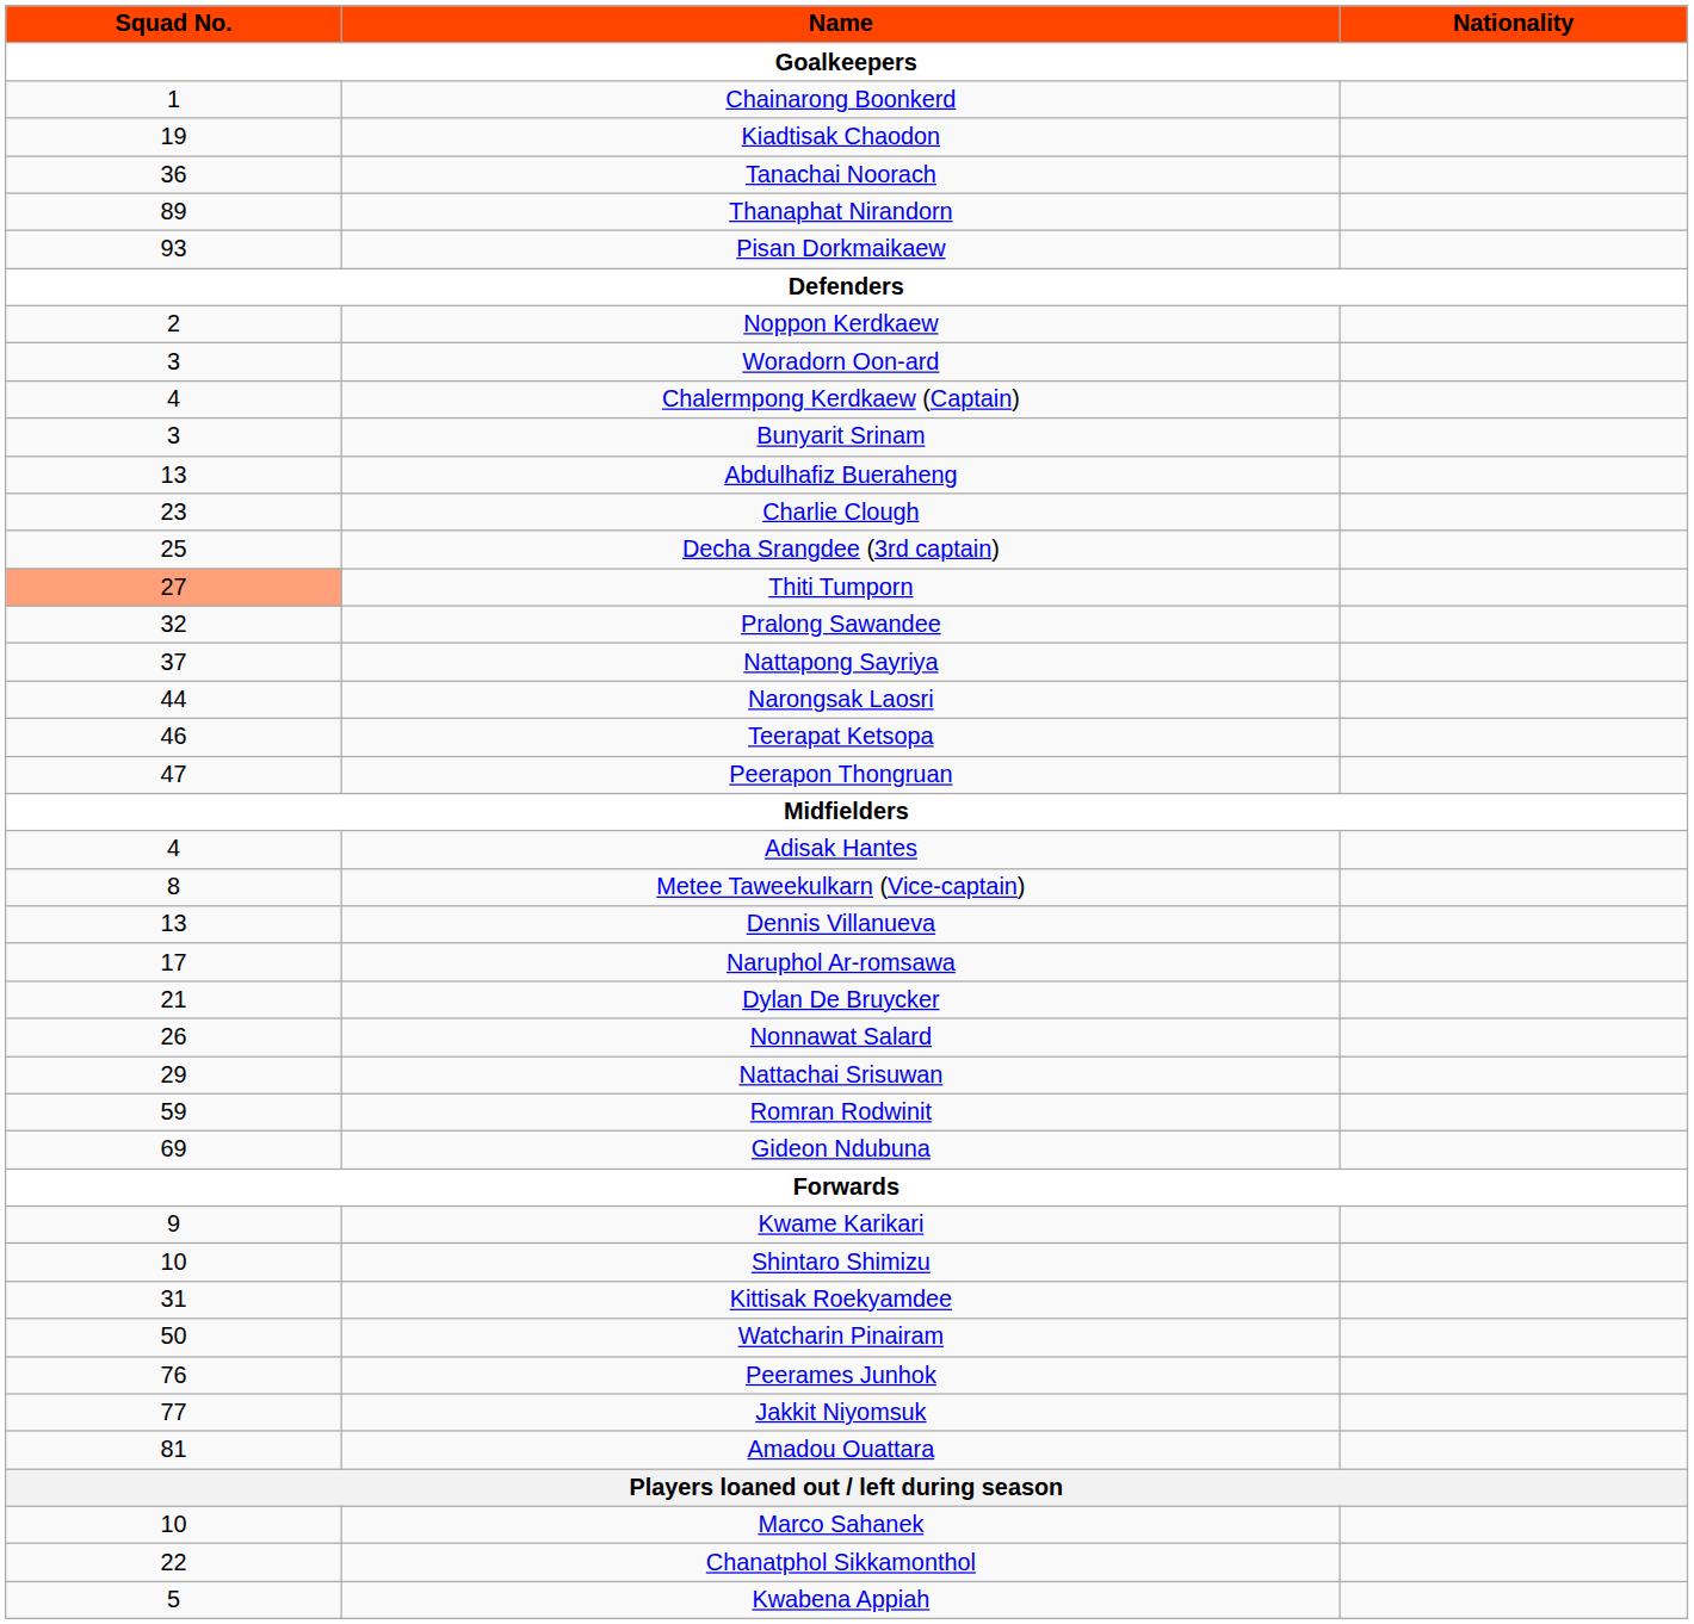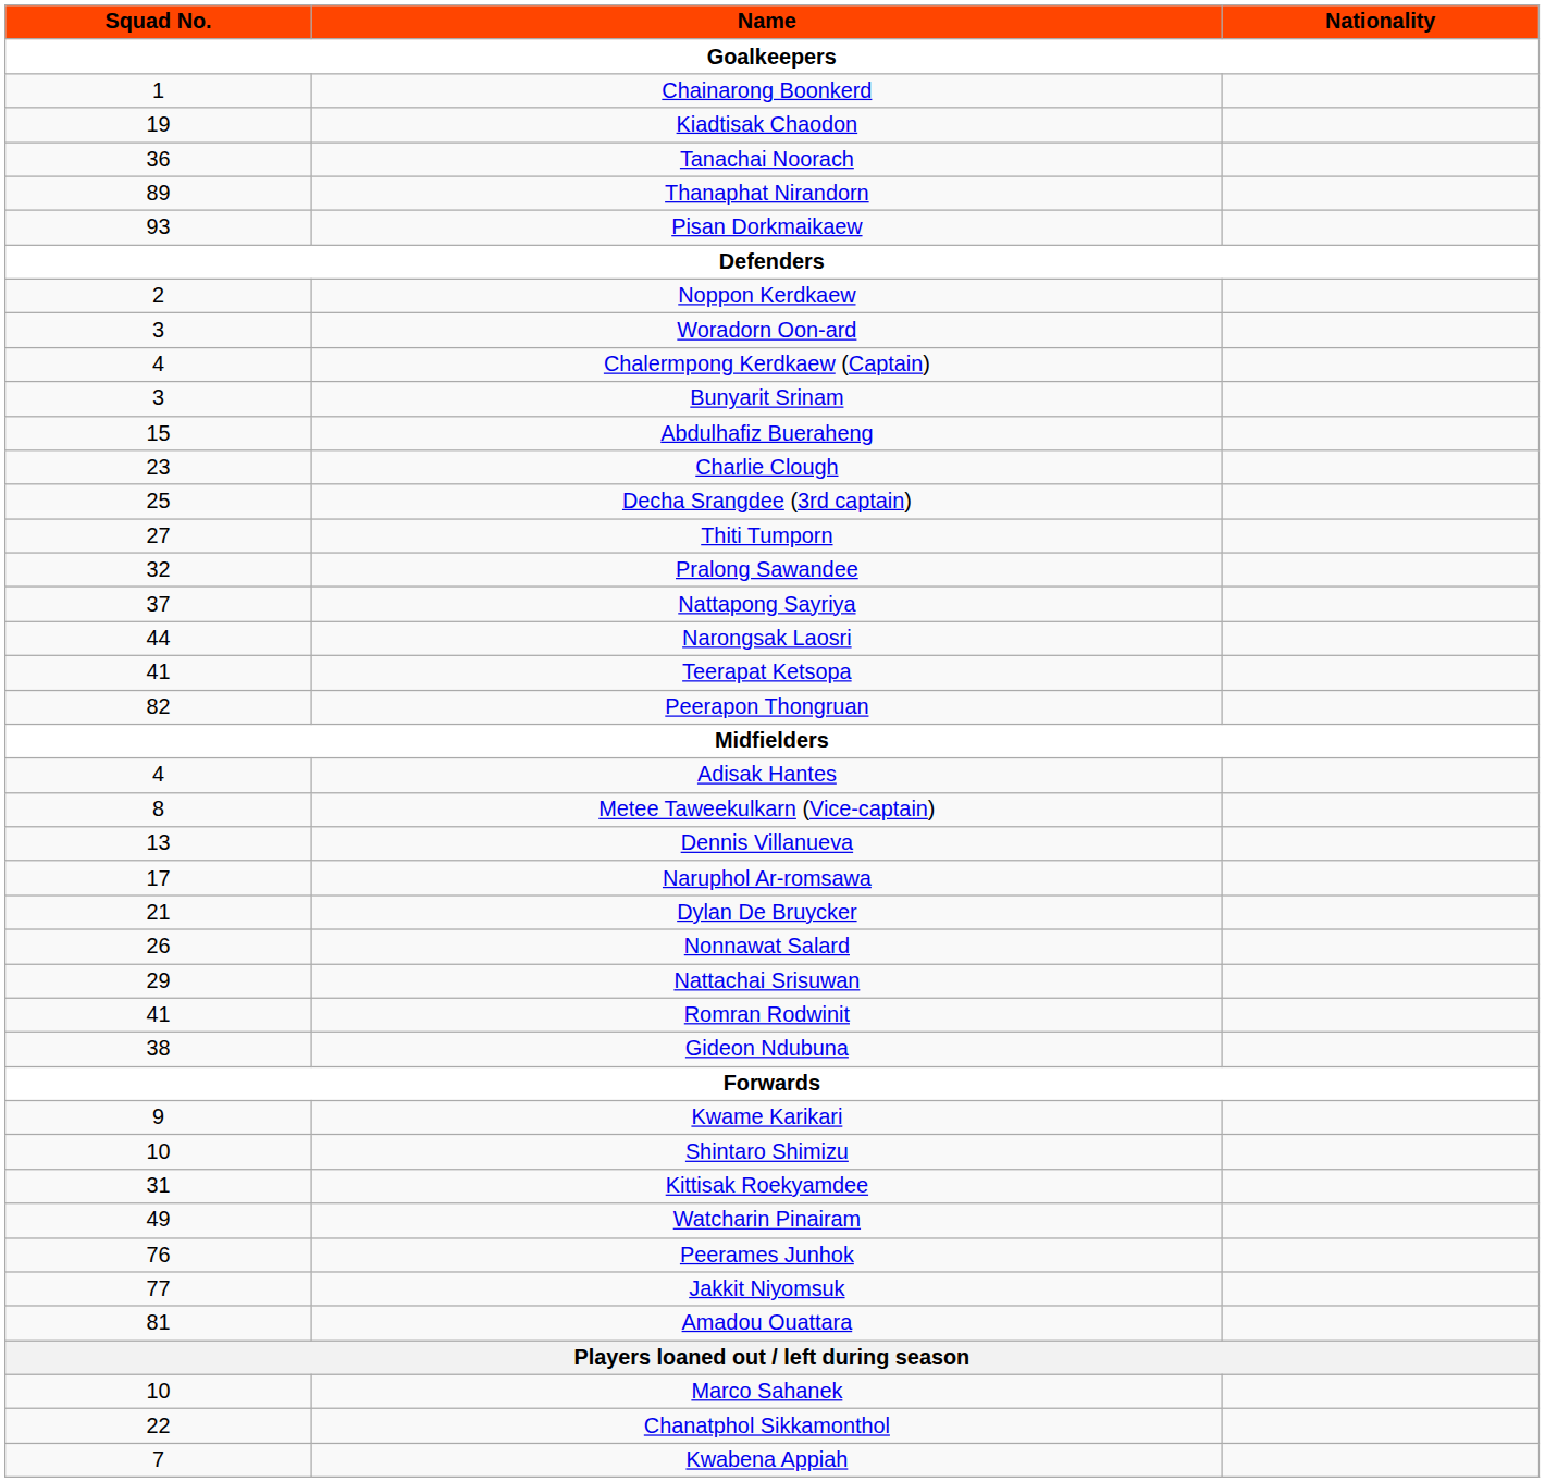 <table class="wikitable" style="text-align:center; font-size:100%; width:90%;">
 <tr>
 <th style="background:#FF4500; color:black; text-align:center;">Squad No.</th>
 <th style="background:#FF4500; color:black; text-align:center;">Name</th>
 <th style="background:#FF4500; color:black; text-align:center;">Nationality</th>
 </tr>
 <tr>
 <th colspan="8" style="background:white; color:black; text-align:center">Goalkeepers</th>
 </tr>
 <tr>
 <td>1</td>
 <td><a href='#'>Chainarong Boonkerd</a></td>
 <td></td>
 </tr>
 <tr>
 <td>19</td>
 <td><a href='#'>Kiadtisak Chaodon</a></td>
 <td></td>
 </tr>
 <tr>
 <td>36</td>
 <td><a href='#'>Tanachai Noorach</a></td>
 <td></td>
 </tr>
 <tr>
 <td>89</td>
 <td><a href='#'>Thanaphat Nirandorn</a></td>
 <td></td>
 </tr>
 <tr>
 <td>93</td>
 <td><a href='#'>Pisan Dorkmaikaew</a></td>
 <td></td>
 </tr>
 <tr>
 <th colspan="8" style="background:white; color:black; text-align:center">Defenders</th>
 </tr>
 <tr>
 <td>2</td>
 <td><a href='#'>Noppon Kerdkaew</a></td>
 <td></td>
 </tr>
 <tr>
 <td>3</td>
 <td><a href='#'>Woradorn Oon-ard</a></td>
 <td></td>
 </tr>
 <tr>
 <td>4</td>
 <td><a href='#'>Chalermpong Kerdkaew</a> (<a href='#'>Captain</a>)</td>
 <td></td>
 </tr>
 <tr>
 <td>3</td>
 <td><a href='#'>Bunyarit Srinam</a></td>
 <td></td>
 </tr>
 <tr>
-<td>13</td>
+<td>15</td>
 <td><a href='#'>Abdulhafiz Bueraheng</a></td>
 <td></td>
 </tr>
 <tr>
 <td>23</td>
 <td><a href='#'>Charlie Clough</a></td>
 <td></td>
 </tr>
 <tr>
 <td>25</td>
 <td><a href='#'>Decha Srangdee</a> (<a href='#'>3rd captain</a>)</td>
 <td></td>
 </tr>
 <tr>
-<td style="background: lightsalmon;">27</td>
+<td>27</td>
 <td><a href='#'>Thiti Tumporn</a></td>
 <td></td>
 </tr>
 <tr>
 <td>32</td>
 <td><a href='#'>Pralong Sawandee</a></td>
 <td></td>
 </tr>
 <tr>
 <td>37</td>
 <td><a href='#'>Nattapong Sayriya</a></td>
 <td></td>
 </tr>
 <tr>
 <td>44</td>
 <td><a href='#'>Narongsak Laosri</a></td>
 <td></td>
 </tr>
 <tr>
-<td>46</td>
+<td>41</td>
 <td><a href='#'>Teerapat Ketsopa</a></td>
 <td></td>
 </tr>
 <tr>
-<td>47</td>
+<td>82</td>
 <td><a href='#'>Peerapon Thongruan</a></td>
 <td></td>
 </tr>
 <tr>
 <th colspan="8" style="background:white; color:black; text-align:center">Midfielders</th>
 </tr>
 <tr>
 <td>4</td>
 <td><a href='#'>Adisak Hantes</a></td>
 <td></td>
 </tr>
 <tr>
 <td>8</td>
 <td><a href='#'>Metee Taweekulkarn</a> (<a href='#'>Vice-captain</a>)</td>
 <td></td>
 </tr>
 <tr>
 <td>13</td>
 <td><a href='#'>Dennis Villanueva</a></td>
 <td></td>
 </tr>
 <tr>
 <td>17</td>
 <td><a href='#'>Naruphol Ar-romsawa</a></td>
 <td></td>
 </tr>
 <tr>
 <td>21</td>
 <td><a href='#'>Dylan De Bruycker</a></td>
 <td></td>
 </tr>
 <tr>
 <td>26</td>
 <td><a href='#'>Nonnawat Salard</a></td>
 <td></td>
 </tr>
 <tr>
 <td>29</td>
 <td><a href='#'>Nattachai Srisuwan</a></td>
 <td></td>
 </tr>
 <tr>
-<td>59</td>
+<td>41</td>
 <td><a href='#'>Romran Rodwinit</a></td>
 <td></td>
 </tr>
 <tr>
-<td>69</td>
+<td>38</td>
 <td><a href='#'>Gideon Ndubuna</a></td>
 <td></td>
 </tr>
 <tr>
 <th colspan="8" style="background:white; color:black; text-align:center">Forwards</th>
 </tr>
 <tr>
 <td>9</td>
 <td><a href='#'>Kwame Karikari</a></td>
 <td></td>
 </tr>
 <tr>
 <td>10</td>
 <td><a href='#'>Shintaro Shimizu</a></td>
 <td></td>
 </tr>
 <tr>
 <td>31</td>
 <td><a href='#'>Kittisak Roekyamdee</a></td>
 <td></td>
 </tr>
 <tr>
-<td>50</td>
+<td>49</td>
 <td><a href='#'>Watcharin Pinairam</a></td>
 <td></td>
 </tr>
 <tr>
 <td>76</td>
 <td><a href='#'>Peerames Junhok</a></td>
 <td></td>
 </tr>
 <tr>
 <td>77</td>
 <td><a href='#'>Jakkit Niyomsuk</a></td>
 <td></td>
 </tr>
 <tr>
 <td>81</td>
 <td><a href='#'>Amadou Ouattara</a></td>
 <td></td>
 </tr>
 <tr>
 <th colspan="8" style="background:FF4500; color:black; text-align:center">Players loaned out / left during season</th>
 </tr>
 <tr>
 <td>10</td>
 <td><a href='#'>Marco Sahanek</a></td>
 <td></td>
 </tr>
 <tr>
 <td>22</td>
 <td><a href='#'>Chanatphol Sikkamonthol</a></td>
 <td></td>
 </tr>
 <tr>
-<td>5</td>
+<td>7</td>
 <td><a href='#'>Kwabena Appiah</a></td>
 <td></td>
 </tr>
 <tr>
 </tr>
 </table>
